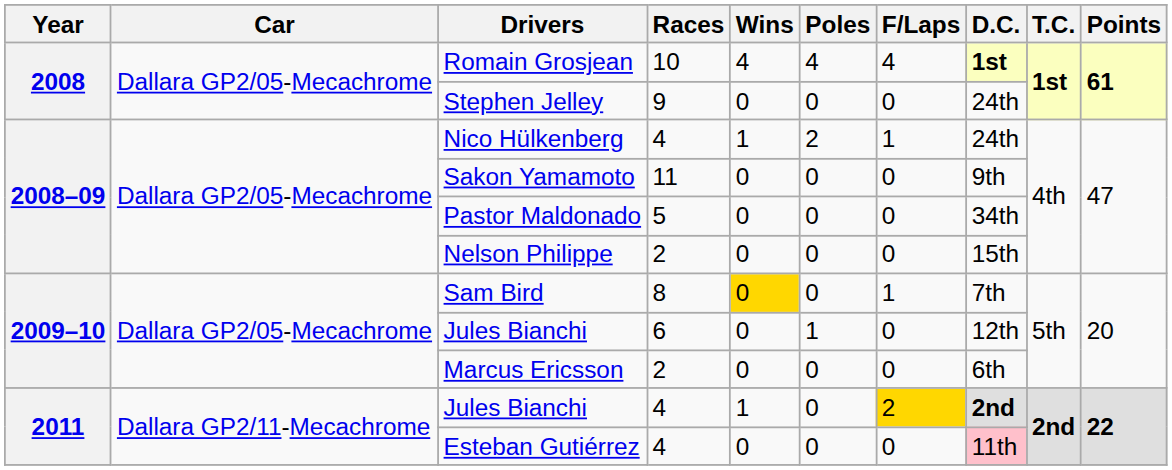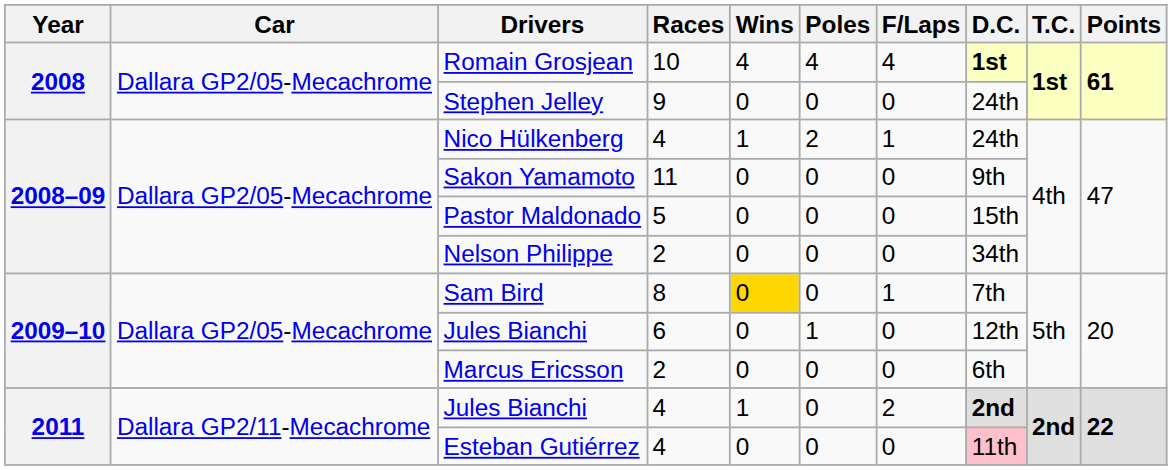 <table class="wikitable" style="font-size:85%">
 <tr>
 <th>Year</th>
 <th>Car</th>
 <th>Drivers</th>
 <th>Races</th>
 <th>Wins</th>
 <th>Poles</th>
 <th>F/Laps</th>
 <th>D.C.</th>
 <th>T.C.</th>
 <th>Points</th>
 </tr>
 <tr>
 <th valign="middle" rowspan=2><a href='#'>2008</a></th>
 <td rowspan=2><a href='#'>Dallara GP2/05</a>-<a href='#'>Mecachrome</a></td>
 <td> <a href='#'>Romain Grosjean</a></td>
 <td>10</td>
 <td>4</td>
 <td>4</td>
 <td>4</td>
 <td style="background:#FBFFBF;"><strong>1st</strong></td>
 <td rowspan=2 style="background:#FBFFBF;"><strong>1st</strong></td>
 <td rowspan=2 style="background:#FBFFBF;"><strong>61</strong></td>
 </tr>
 <tr>
 <td> <a href='#'>Stephen Jelley</a></td>
 <td>9</td>
 <td>0</td>
 <td>0</td>
 <td>0</td>
 <td>24th</td>
 </tr>
 <tr>
 <th rowspan=4><a href='#'>2008–09</a></th>
 <td rowspan=4><a href='#'>Dallara GP2/05</a>-<a href='#'>Mecachrome</a></td>
 <td> <a href='#'>Nico Hülkenberg</a></td>
 <td>4</td>
 <td>1</td>
 <td>2</td>
 <td>1</td>
 <td>24th</td>
 <td rowspan=4>4th</td>
 <td rowspan=4>47</td>
 </tr>
 <tr>
 <td> <a href='#'>Sakon Yamamoto</a></td>
 <td>11</td>
 <td>0</td>
 <td>0</td>
 <td>0</td>
 <td>9th</td>
 </tr>
 <tr>
 <td> <a href='#'>Pastor Maldonado</a></td>
 <td>5</td>
 <td>0</td>
 <td>0</td>
 <td>0</td>
-<td>34th</td>
+<td>15th</td>
 </tr>
 <tr>
 <td> <a href='#'>Nelson Philippe</a></td>
 <td>2</td>
 <td>0</td>
 <td>0</td>
 <td>0</td>
-<td>15th</td>
+<td>34th</td>
 </tr>
 <tr>
 <th rowspan=3><a href='#'>2009–10</a></th>
 <td rowspan=3><a href='#'>Dallara GP2/05</a>-<a href='#'>Mecachrome</a></td>
 <td> <a href='#'>Sam Bird</a></td>
 <td>8</td>
 <td style="background: gold;">0</td>
 <td>0</td>
 <td>1</td>
 <td>7th</td>
 <td rowspan=3>5th</td>
 <td rowspan=3>20</td>
 </tr>
 <tr>
 <td> <a href='#'>Jules Bianchi</a></td>
 <td>6</td>
 <td>0</td>
 <td>1</td>
 <td>0</td>
 <td>12th</td>
 </tr>
 <tr>
 <td> <a href='#'>Marcus Ericsson</a></td>
 <td>2</td>
 <td>0</td>
 <td>0</td>
 <td>0</td>
 <td>6th</td>
 </tr>
 <tr>
 <th rowspan=2><a href='#'>2011</a></th>
 <td rowspan=2><a href='#'>Dallara GP2/11</a>-<a href='#'>Mecachrome</a></td>
 <td> <a href='#'>Jules Bianchi</a></td>
 <td>4</td>
 <td>1</td>
 <td>0</td>
-<td style="background: gold;">2</td>
+<td>2</td>
 <td style="background:#DFDFDF;"><strong>2nd</strong></td>
 <td rowspan=2 style="background:#DFDFDF;"><strong>2nd</strong></td>
 <td rowspan=2 style="background:#DFDFDF;"><strong>22</strong></td>
 </tr>
 <tr>
 <td> <a href='#'>Esteban Gutiérrez</a></td>
 <td>4</td>
 <td>0</td>
 <td>0</td>
 <td>0</td>
 <td style="background: pink;">11th</td>
 </tr>
 </table>
